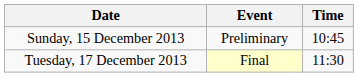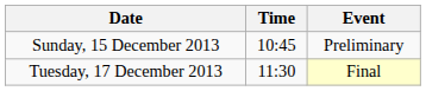 <table class = "wikitable" style="text-align:center;">
 <tr>
 <th width=220>Date</th>
+<th width=50>Time</th>
 <th width=100>Event</th>
-<th width=50>Time</th>
 </tr>
 <tr>
 <td>Sunday, 15 December 2013</td>
+<td>10:45</td>
 <td>Preliminary</td>
-<td>10:45</td>
 </tr>
 <tr>
 <td>Tuesday, 17 December 2013</td>
+<td>11:30</td>
 <td bgcolor=ffffcc>Final</td>
-<td>11:30</td>
 </tr>
 </table>
